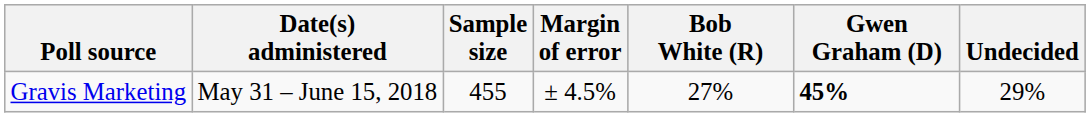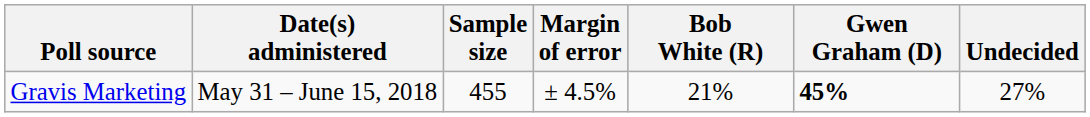 <table class="wikitable">
 <tr valign=bottom>
 <th>Poll source</th>
 <th>Date(s)<br>administered</th>
 <th>Sample<br>size</th>
 <th>Margin<br>of error</th>
 <th style="width:100px;">Bob<br>White (R)</th>
 <th style="width:100px;">Gwen<br>Graham (D)</th>
 <th>Undecided</th>
 </tr>
 <tr>
 <td><a href='#'>Gravis Marketing</a></td>
 <td align=center>May 31 – June 15, 2018</td>
 <td align=center>455</td>
 <td align=center>± 4.5%</td>
+<td align=center>21%</td>
+<td><strong>45%</strong></td>
 <td align=center>27%</td>
-<td><strong>45%</strong></td>
-<td align=center>29%</td>
 </tr>
 </table>
